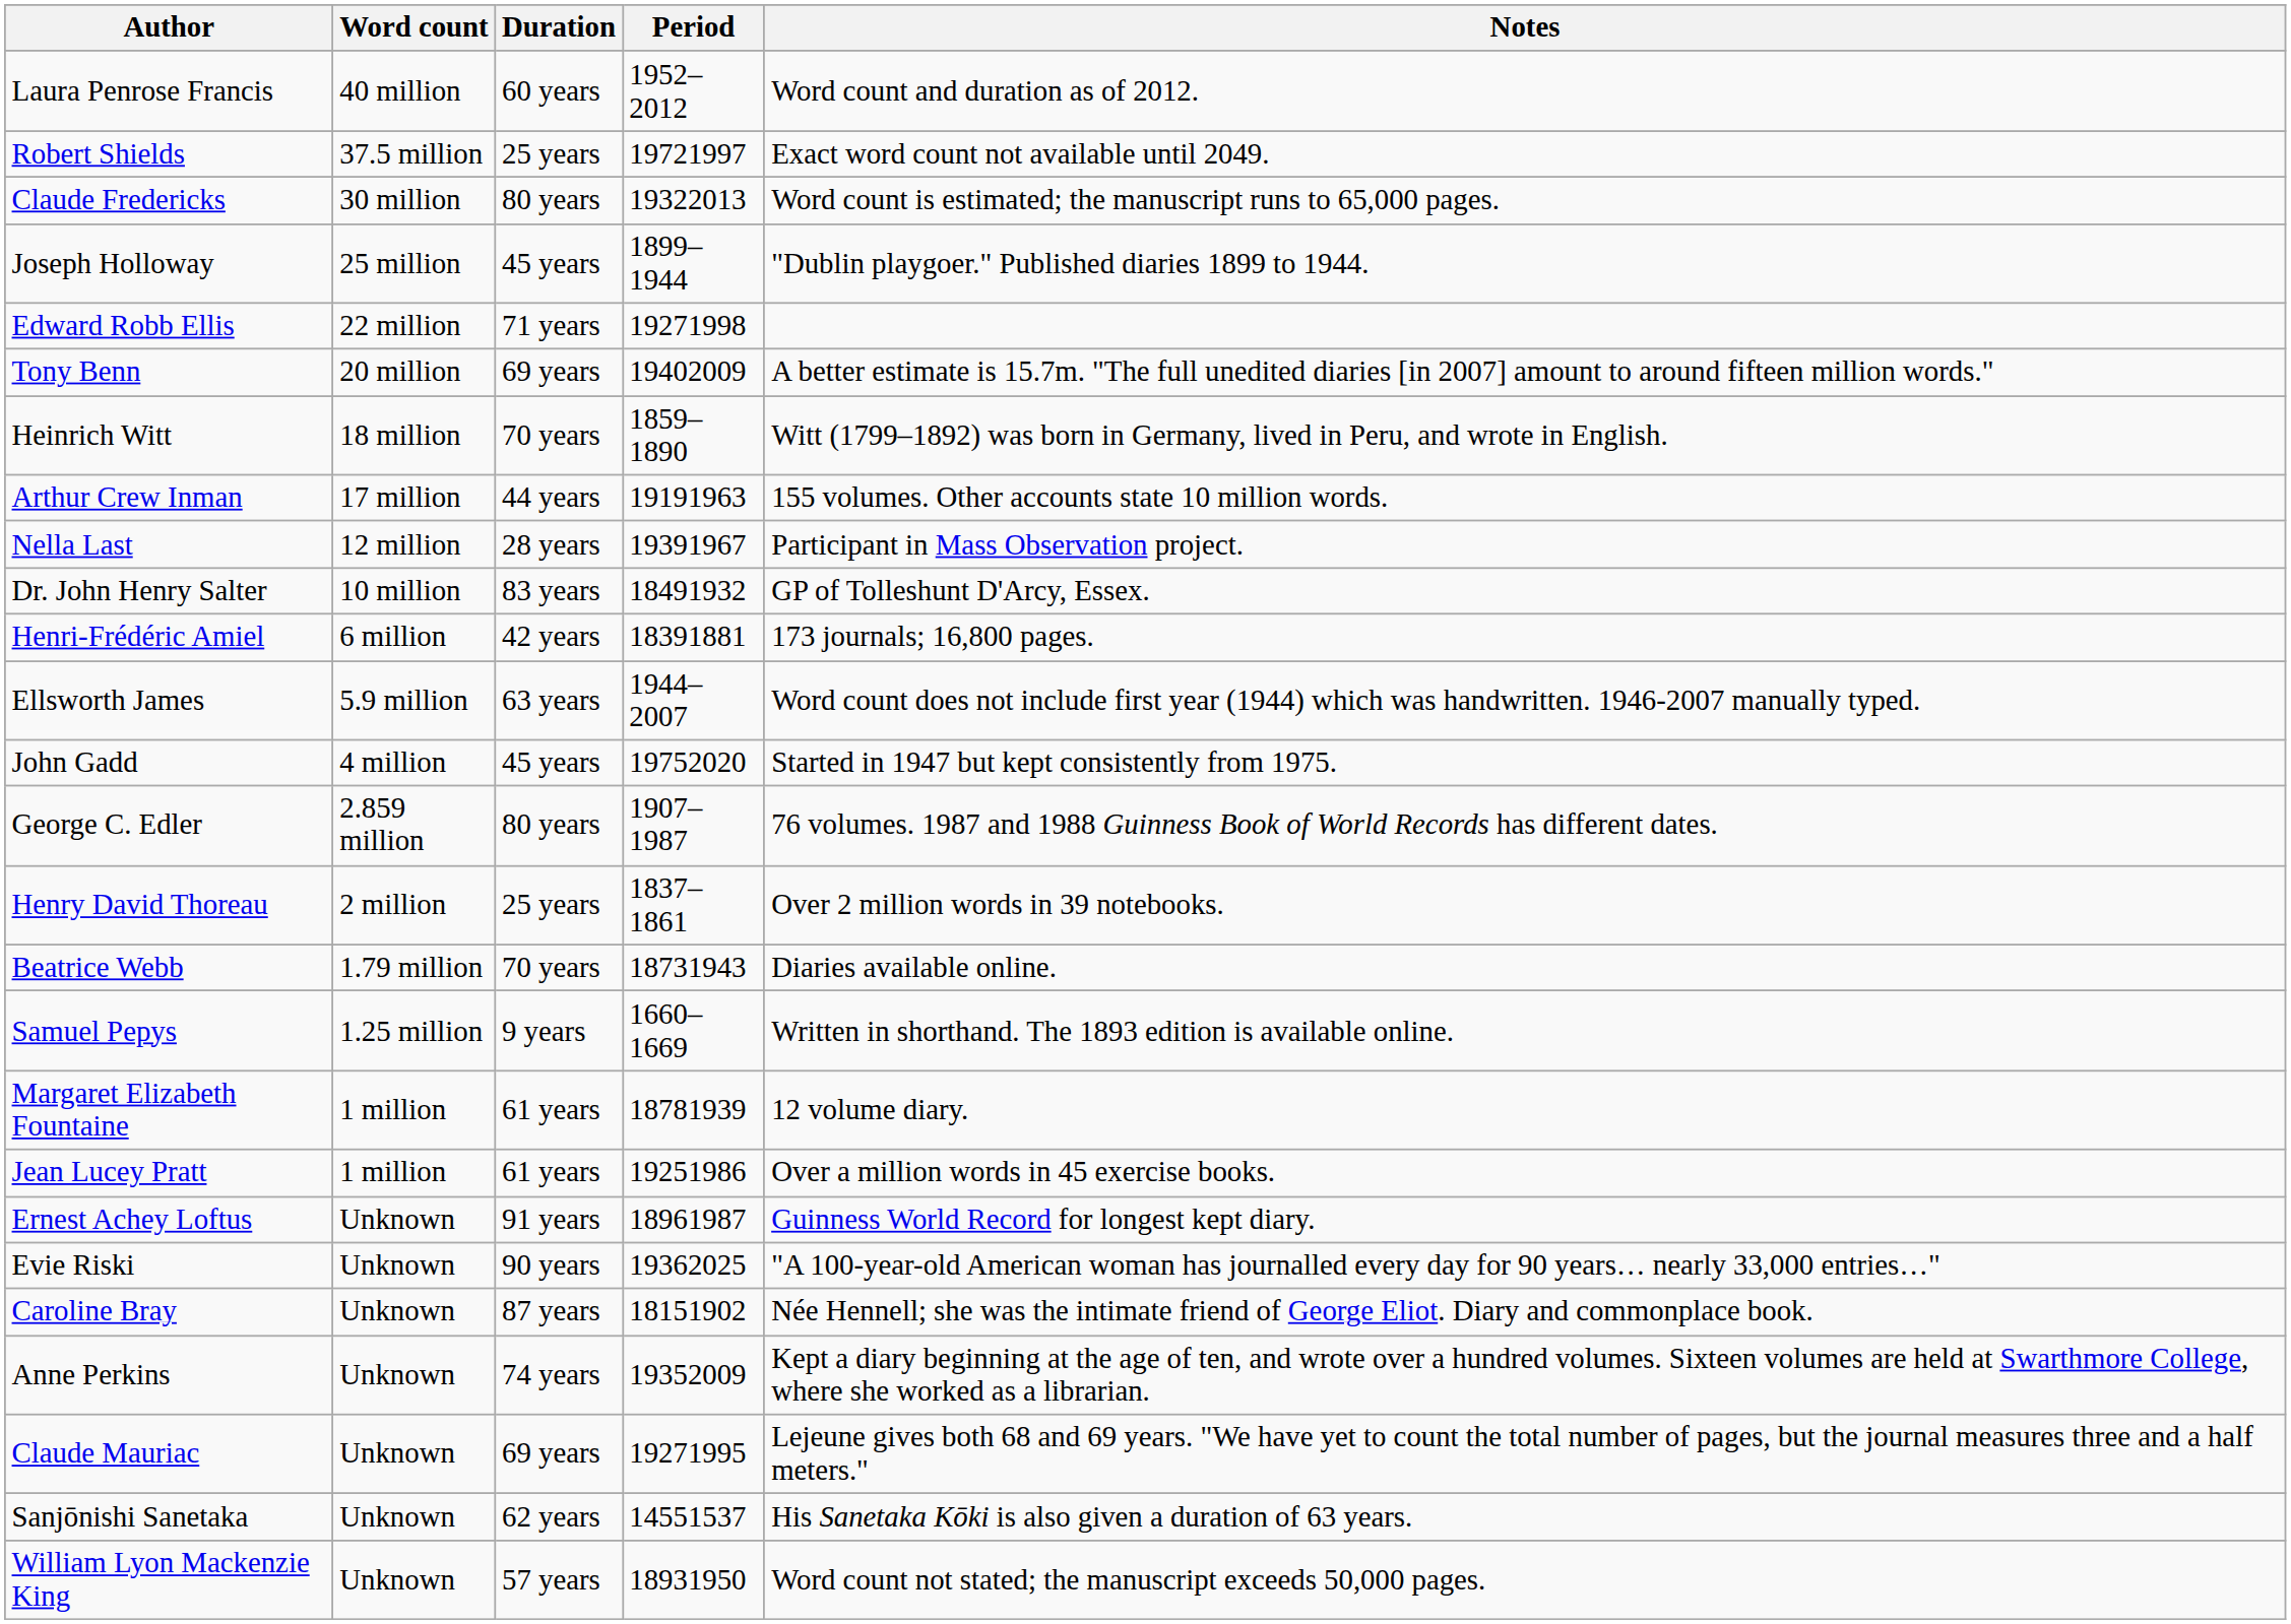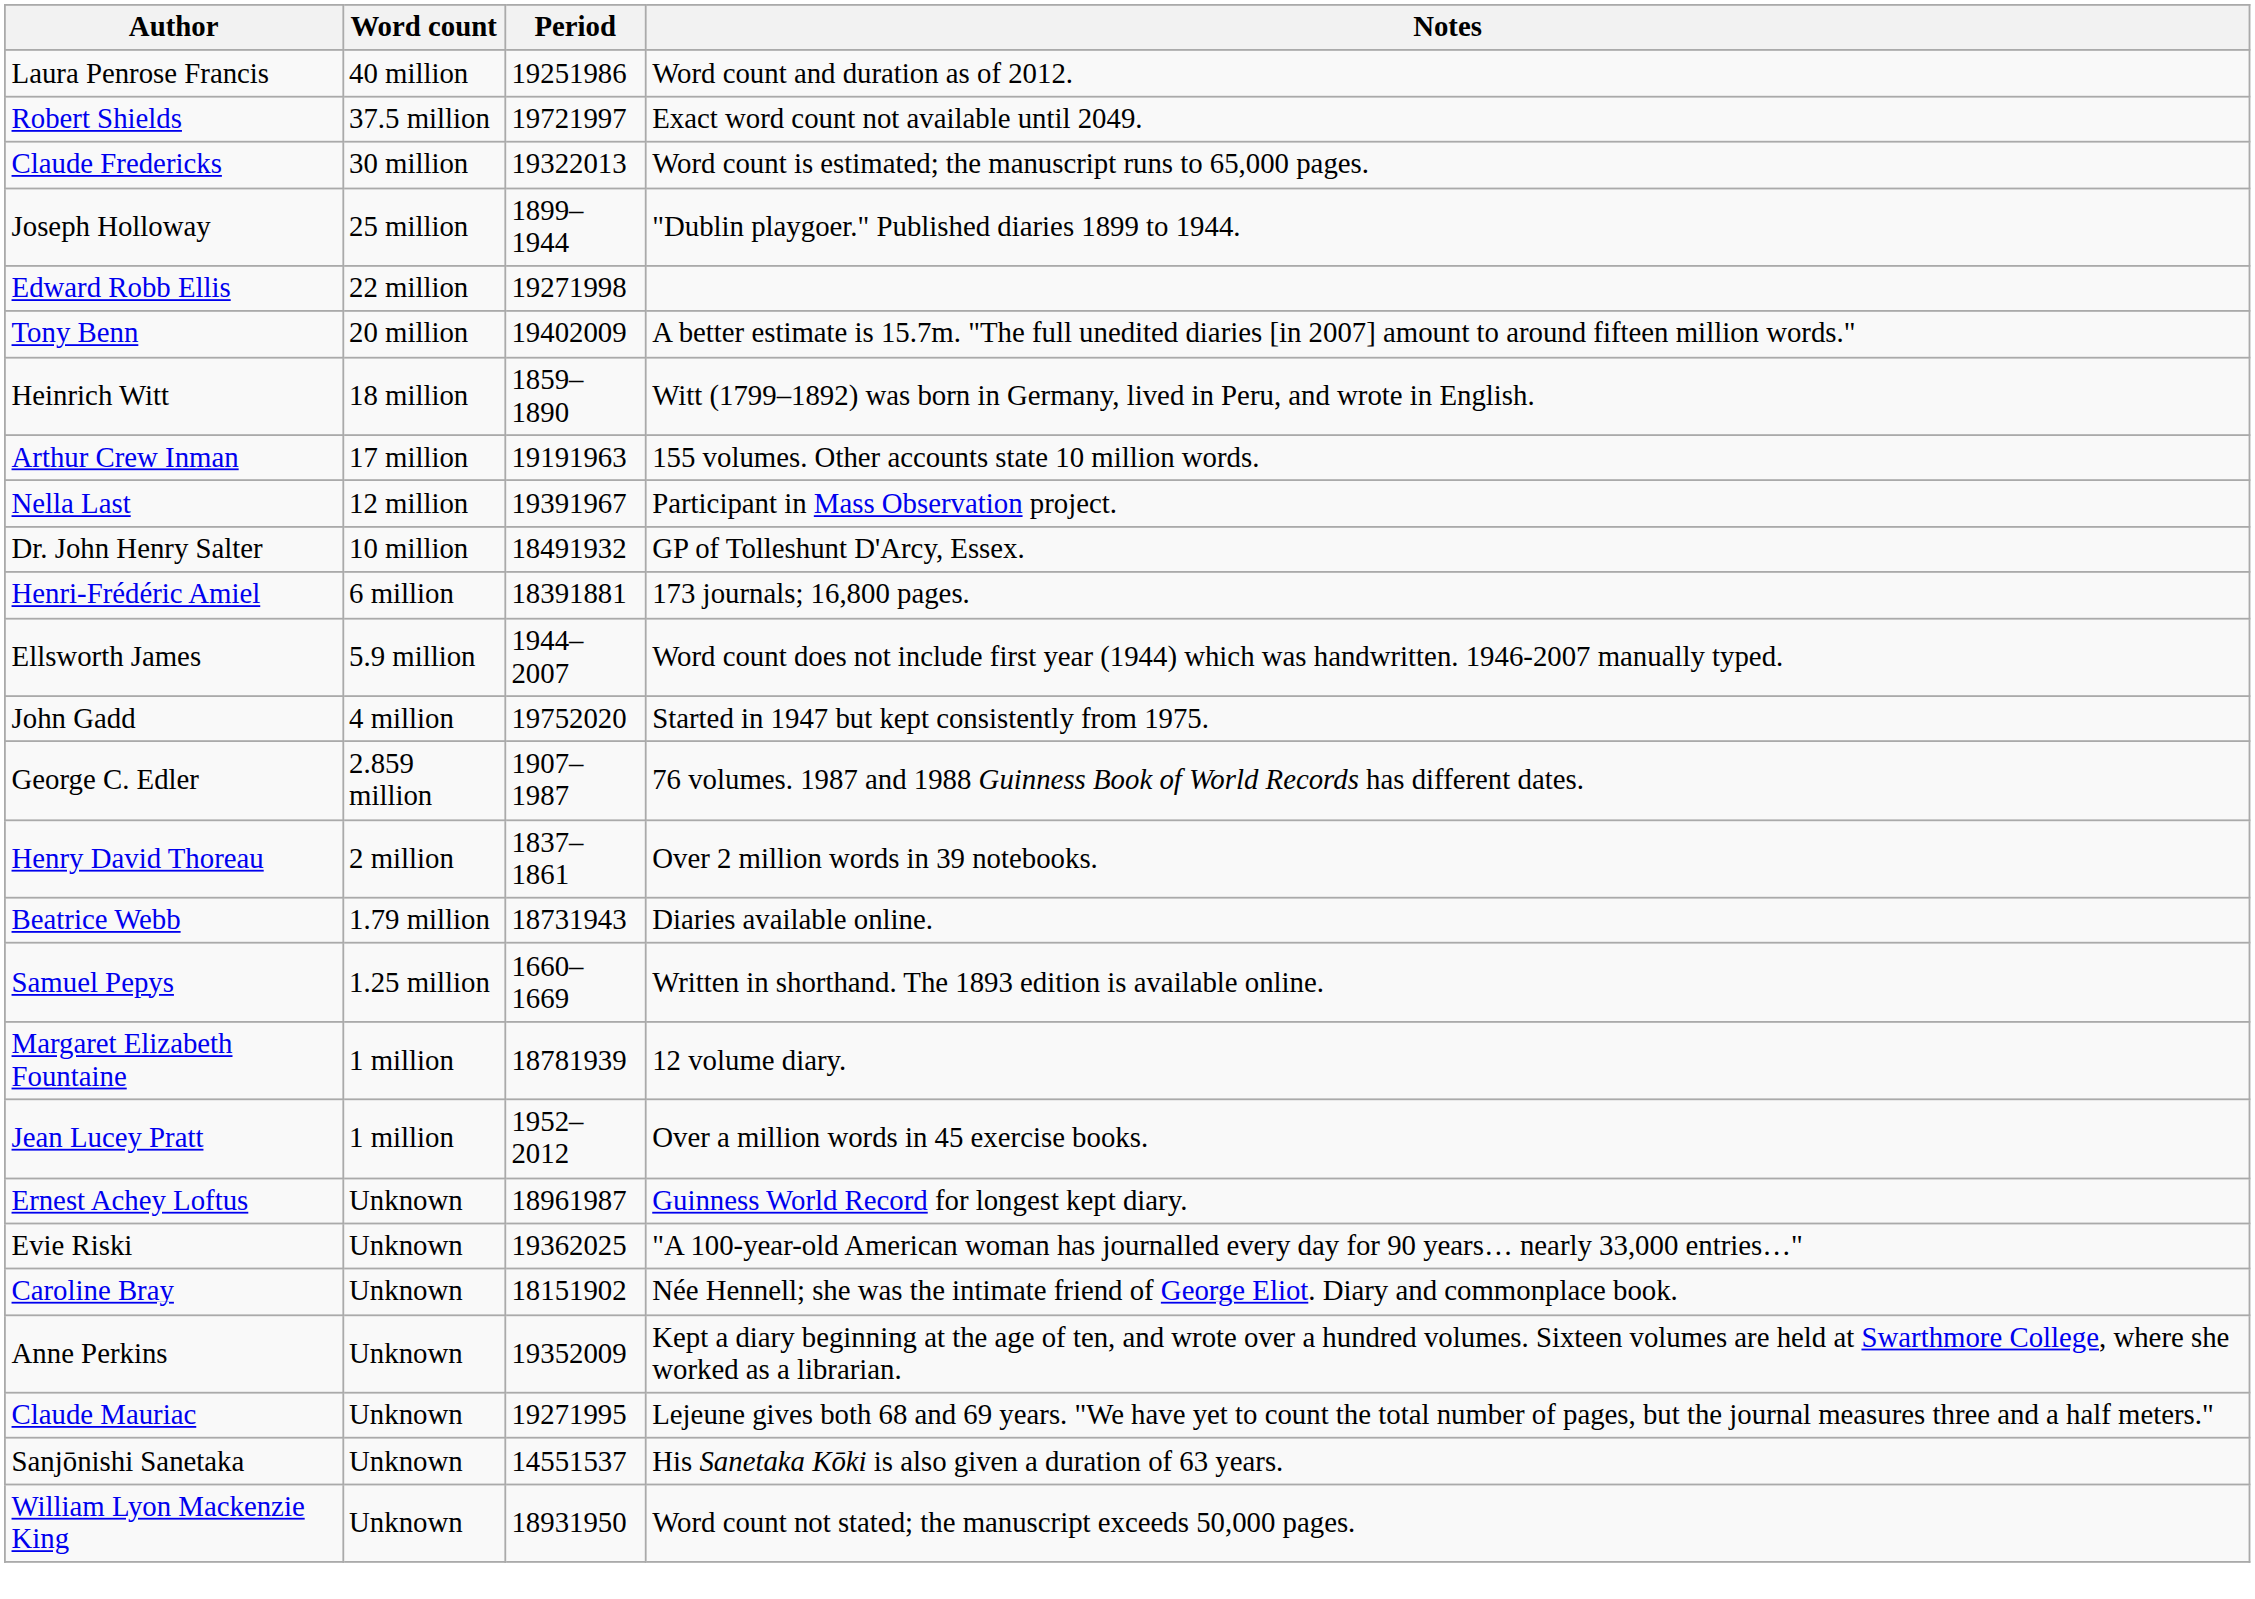 <table class="wikitable sortable">
 <tr>
 <th>Author</th>
 <th>Word count</th>
-<th>Duration</th>
 <th>Period</th>
 <th class=unsortable>Notes</th>
 </tr>
 <tr>
 <td>Laura Penrose Francis</td>
 <td>40 million</td>
-<td>60 years</td>
-<td>1952–2012</td>
+<td>19251986</td>
 <td>Word count and duration as of 2012.</td>
 </tr>
 <tr>
 <td><a href='#'>Robert Shields</a></td>
 <td>37.5 million</td>
-<td>25 years</td>
 <td>19721997</td>
 <td>Exact word count not available until 2049.</td>
 </tr>
 <tr>
 <td><a href='#'>Claude Fredericks</a></td>
 <td>30 million</td>
-<td>80 years</td>
 <td>19322013</td>
 <td>Word count is estimated; the manuscript runs to 65,000 pages.</td>
 </tr>
 <tr>
 <td>Joseph Holloway</td>
 <td>25 million</td>
-<td>45 years</td>
 <td>1899–1944</td>
 <td>"Dublin playgoer." Published diaries 1899 to 1944.</td>
 </tr>
 <tr>
 <td><a href='#'>Edward Robb Ellis</a></td>
 <td>22 million</td>
-<td>71 years</td>
 <td>19271998</td>
 <td></td>
 </tr>
 <tr>
 <td><a href='#'>Tony Benn</a></td>
 <td>20 million</td>
-<td>69 years</td>
 <td>19402009</td>
 <td>A better estimate is 15.7m. "The full unedited diaries [in 2007] amount to around fifteen million words."</td>
 </tr>
 <tr>
 <td>Heinrich Witt</td>
 <td>18 million</td>
-<td>70 years</td>
 <td>1859–1890</td>
 <td>Witt (1799–1892) was born in Germany, lived in Peru, and wrote in English.</td>
 </tr>
 <tr>
 <td><a href='#'>Arthur Crew Inman</a></td>
 <td>17 million</td>
-<td>44 years</td>
 <td>19191963</td>
 <td>155 volumes. Other accounts state 10 million words.</td>
 </tr>
 <tr>
 <td><a href='#'>Nella Last</a></td>
 <td>12 million</td>
-<td>28 years</td>
 <td>19391967</td>
 <td>Participant in <a href='#'>Mass Observation</a> project.</td>
 </tr>
 <tr>
 <td>Dr. John Henry Salter</td>
 <td>10 million</td>
-<td>83 years</td>
 <td>18491932</td>
 <td>GP of Tolleshunt D'Arcy, Essex.</td>
 </tr>
 <tr>
 <td><a href='#'>Henri-Frédéric Amiel</a></td>
 <td>6 million</td>
-<td>42 years</td>
 <td>18391881</td>
 <td>173 journals; 16,800 pages.</td>
 </tr>
 <tr>
 <td>Ellsworth James</td>
 <td>5.9 million</td>
-<td>63 years</td>
 <td>1944–2007</td>
 <td>Word count does not include first year (1944) which was handwritten. 1946-2007 manually typed.</td>
 </tr>
 <tr>
 <td>John Gadd</td>
 <td>4 million</td>
-<td>45 years</td>
 <td>19752020</td>
 <td>Started in 1947 but kept consistently from 1975.</td>
 </tr>
 <tr>
 <td>George C. Edler</td>
 <td>2.859 million</td>
-<td>80 years</td>
 <td>1907–1987</td>
 <td>76 volumes. 1987 and 1988 <em>Guinness Book of World Records</em> has different dates.</td>
 </tr>
 <tr>
 <td><a href='#'>Henry David Thoreau</a></td>
 <td>2 million</td>
-<td>25 years</td>
 <td>1837–1861</td>
 <td>Over 2 million words in 39 notebooks. </td>
 </tr>
 <tr>
 <td><a href='#'>Beatrice Webb</a></td>
 <td>1.79 million</td>
-<td>70 years</td>
 <td>18731943</td>
 <td>Diaries available online.</td>
 </tr>
 <tr>
 <td><a href='#'>Samuel Pepys</a></td>
 <td>1.25 million</td>
-<td>9 years</td>
 <td>1660–1669</td>
 <td>Written in shorthand. The 1893 edition is available online.</td>
 </tr>
 <tr>
 <td><a href='#'>Margaret Elizabeth Fountaine</a></td>
 <td>1 million</td>
-<td>61 years</td>
 <td>18781939</td>
 <td>12 volume diary.</td>
 </tr>
 <tr>
 <td><a href='#'>Jean Lucey Pratt</a></td>
 <td>1 million</td>
-<td>61 years</td>
-<td>19251986</td>
+<td>1952–2012</td>
 <td>Over a million words in 45 exercise books.</td>
 </tr>
 <tr>
 <td><a href='#'>Ernest Achey Loftus</a></td>
 <td>Unknown</td>
-<td>91 years</td>
 <td>18961987</td>
 <td><a href='#'>Guinness World Record</a> for longest kept diary.</td>
 </tr>
 <tr>
 <td>Evie Riski</td>
 <td>Unknown</td>
-<td>90 years</td>
 <td>19362025</td>
 <td>"A 100-year-old American woman has journalled every day for 90 years… nearly 33,000 entries…"</td>
 </tr>
 <tr>
 <td><a href='#'>Caroline Bray</a></td>
 <td>Unknown</td>
-<td>87 years</td>
 <td>18151902</td>
 <td>Née Hennell; she was the intimate friend of <a href='#'>George Eliot</a>. Diary and commonplace book.</td>
 </tr>
 <tr>
 <td>Anne Perkins</td>
 <td>Unknown</td>
-<td>74 years</td>
 <td>19352009</td>
 <td>Kept a diary beginning at the age of ten, and wrote over a hundred volumes. Sixteen volumes are held at <a href='#'>Swarthmore College</a>, where she worked as a librarian.</td>
 </tr>
 <tr>
 <td><a href='#'>Claude Mauriac</a></td>
 <td>Unknown</td>
-<td>69 years</td>
 <td>19271995</td>
 <td>Lejeune gives both 68 and 69 years. "We have yet to count the total number of pages, but the journal measures three and a half meters."</td>
 </tr>
 <tr>
 <td>Sanjōnishi Sanetaka</td>
 <td>Unknown</td>
-<td>62 years</td>
 <td>14551537</td>
 <td>His <em>Sanetaka Kōki</em> is also given a duration of 63 years.</td>
 </tr>
 <tr>
 <td><a href='#'>William Lyon Mackenzie King</a></td>
 <td>Unknown</td>
-<td>57 years</td>
 <td>18931950</td>
 <td>Word count not stated; the manuscript exceeds 50,000 pages.</td>
 </tr>
 </table>
